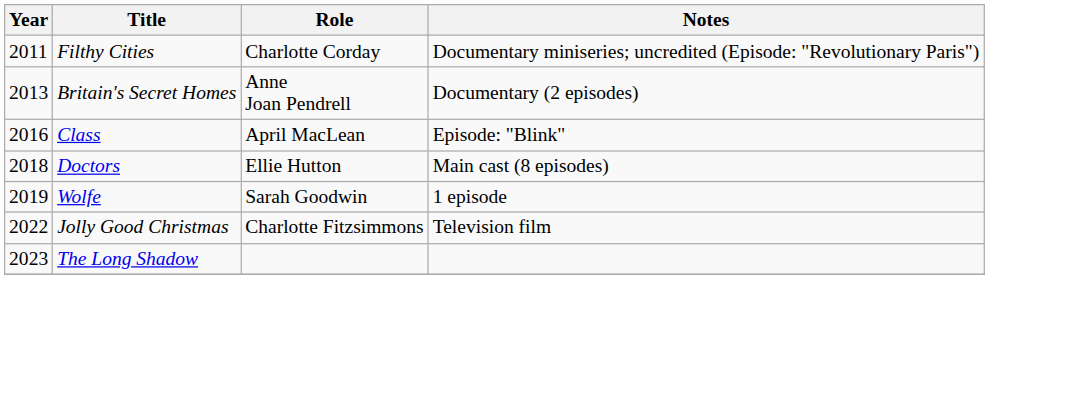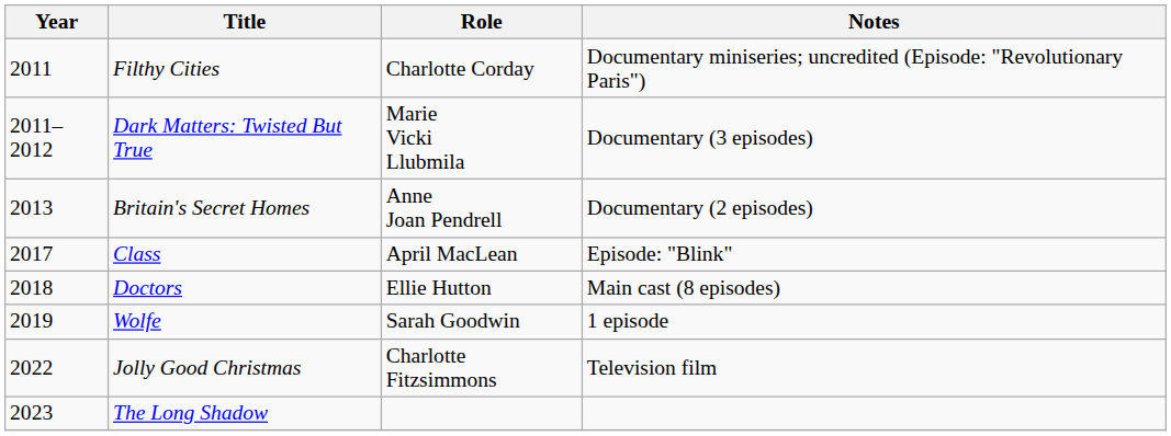 <table class="wikitable">
 <tr>
 <th>Year</th>
 <th>Title</th>
 <th>Role</th>
 <th>Notes</th>
 </tr>
 <tr>
 <td>2011</td>
 <td><em>Filthy Cities</em></td>
 <td>Charlotte Corday</td>
 <td>Documentary miniseries; uncredited (Episode: "Revolutionary Paris")</td>
 </tr>
 <tr>
+<td>2011–2012</td>
+<td><em><a href='#'>Dark Matters: Twisted But True</a></em></td>
+<td>Marie<br>Vicki<br>Llubmila</td>
+<td>Documentary (3 episodes)</td>
+</tr>
+<tr>
 <td>2013</td>
 <td><em>Britain's Secret Homes</em></td>
 <td>Anne<br>Joan Pendrell</td>
 <td>Documentary (2 episodes)</td>
 </tr>
 <tr>
-<td>2016</td>
+<td>2017</td>
 <td><em><a href='#'>Class</a></em></td>
 <td>April MacLean</td>
 <td>Episode: "Blink"</td>
 </tr>
 <tr>
 <td>2018</td>
 <td><em><a href='#'>Doctors</a></em></td>
 <td>Ellie Hutton</td>
 <td>Main cast (8 episodes)</td>
 </tr>
 <tr>
 <td>2019</td>
 <td><em><a href='#'>Wolfe</a></em></td>
 <td>Sarah Goodwin</td>
 <td>1 episode</td>
 </tr>
 <tr>
 <td>2022</td>
 <td><em>Jolly Good Christmas</em></td>
 <td>Charlotte Fitzsimmons</td>
 <td>Television film</td>
 </tr>
 <tr>
 <td>2023</td>
 <td><em><a href='#'>The Long Shadow</a></em></td>
 <td></td>
 <td></td>
 </tr>
 <tr>
 </tr>
 </table>
